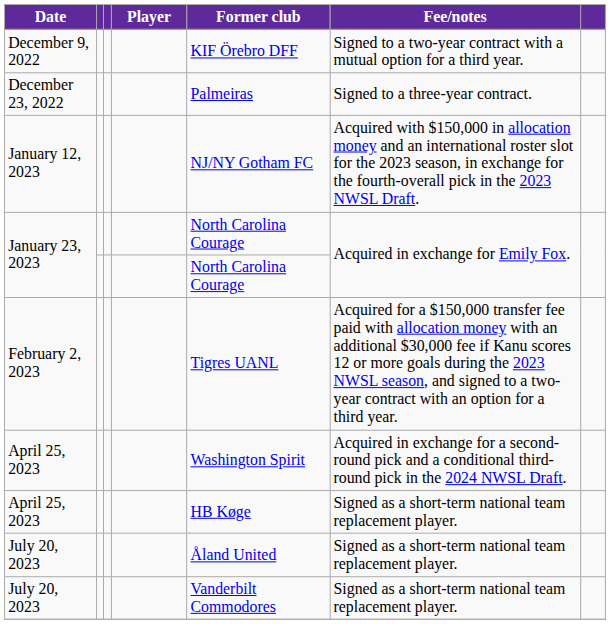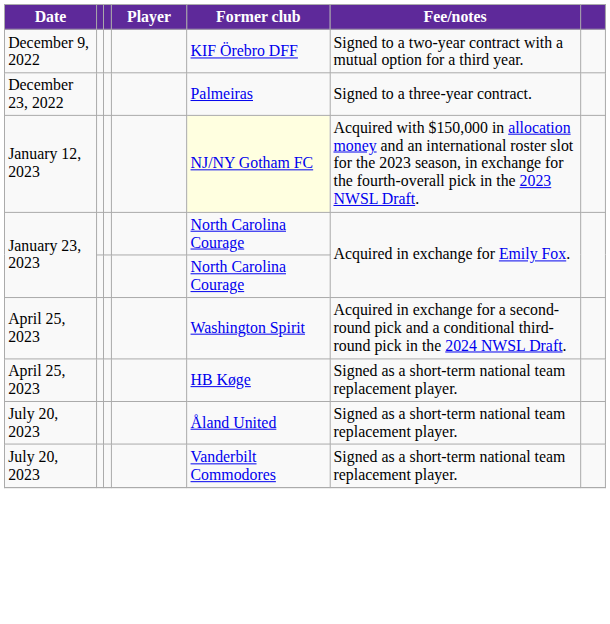 <table class="wikitable sortable">
 <tr>
 <th style="background:#5E299A; color:#fff; width:110px;" data-sort-type="date" scope="col">Date</th>
 <th style="background:#5E299A; color:#fff;" scope="col"></th>
 <th style="background:#5E299A; color:#fff;" scope="col"></th>
 <th style="background:#5E299A; color:#fff; width:100px;" scope="col">Player</th>
 <th style="background:#5E299A; color:#fff; width:200px;" scope="col">Former club</th>
 <th style="background:#5E299A; color:#fff; width:450px;" scope="col">Fee/notes</th>
 <th style="background:#5E299A; color:#fff; width:40px;" scope="col"></th>
 </tr>
 <tr>
 <td>December 9, 2022</td>
 <td></td>
 <td></td>
 <td></td>
 <td> <a href='#'>KIF Örebro DFF</a></td>
 <td>Signed to a two-year contract with a mutual option for a third year.</td>
 <td></td>
 </tr>
 <tr>
 <td>December 23, 2022</td>
 <td></td>
 <td></td>
 <td></td>
 <td> <a href='#'>Palmeiras</a></td>
 <td>Signed to a three-year contract.</td>
 <td></td>
 </tr>
 <tr>
 <td>January 12, 2023</td>
 <td></td>
 <td></td>
 <td></td>
-<td> <a href='#'>NJ/NY Gotham FC</a></td>
+<td style="background: lightyellow;"> <a href='#'>NJ/NY Gotham FC</a></td>
 <td>Acquired with $150,000 in <a href='#'>allocation money</a> and an international roster slot for the 2023 season, in exchange for the fourth-overall pick in the <a href='#'>2023 NWSL Draft</a>.</td>
 <td></td>
 </tr>
 <tr>
 <td rowspan=2>January 23, 2023</td>
 <td></td>
 <td></td>
 <td></td>
 <td> <a href='#'>North Carolina Courage</a></td>
 <td rowspan=2>Acquired in exchange for <a href='#'>Emily Fox</a>.</td>
 <td rowspan=2></td>
 </tr>
 <tr>
 <td></td>
 <td></td>
 <td></td>
 <td> <a href='#'>North Carolina Courage</a></td>
-</tr>
-<tr>
-<td>February 2, 2023</td>
-<td></td>
-<td></td>
-<td></td>
-<td> <a href='#'>Tigres UANL</a></td>
-<td>Acquired for a $150,000 transfer fee paid with <a href='#'>allocation money</a> with an additional $30,000 fee if Kanu scores 12 or more goals during the <a href='#'>2023 NWSL season</a>, and signed to a two-year contract with an option for a third year.</td>
-<td></td>
 </tr>
 <tr>
 <td>April 25, 2023</td>
 <td></td>
 <td></td>
 <td></td>
 <td> <a href='#'>Washington Spirit</a></td>
 <td>Acquired in exchange for a second-round pick and a conditional third-round pick in the <a href='#'>2024 NWSL Draft</a>.</td>
 <td></td>
 </tr>
 <tr>
 <td>April 25, 2023</td>
 <td></td>
 <td></td>
 <td></td>
 <td> <a href='#'>HB Køge</a></td>
 <td>Signed as a short-term national team replacement player.</td>
 <td></td>
 </tr>
 <tr>
 <td>July 20, 2023</td>
 <td></td>
 <td></td>
 <td></td>
 <td> <a href='#'>Åland United</a></td>
 <td>Signed as a short-term national team replacement player.</td>
 <td></td>
 </tr>
 <tr>
 <td>July 20, 2023</td>
 <td></td>
 <td></td>
 <td></td>
 <td> <a href='#'>Vanderbilt Commodores</a></td>
 <td>Signed as a short-term national team replacement player.</td>
 <td></td>
 </tr>
 <tr>
 </tr>
 </table>
